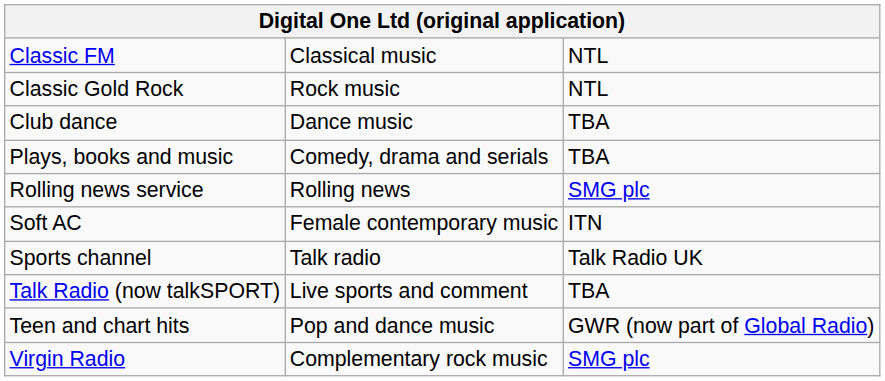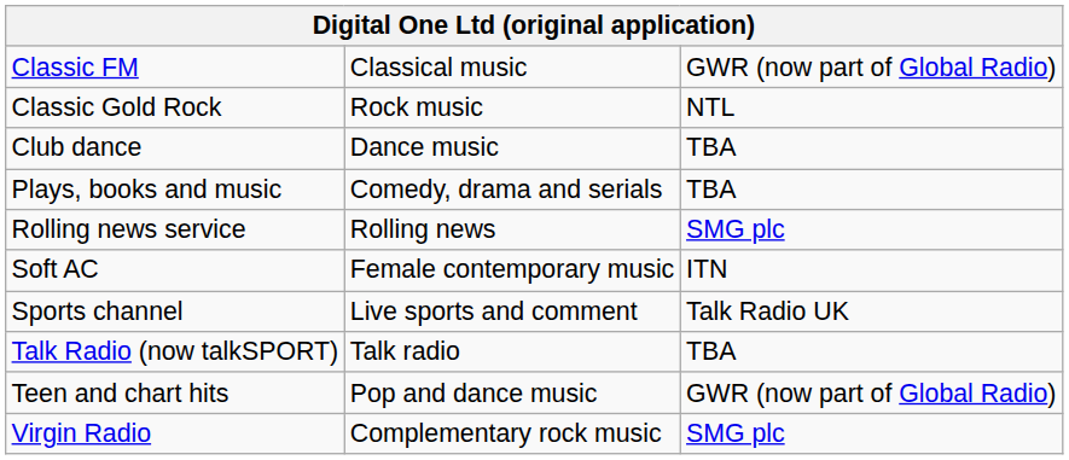 <table class="wikitable">
 <tr>
 <th colspan="3">Digital One Ltd (original application)</th>
 </tr>
 <tr>
 <td><a href='#'>Classic FM</a></td>
 <td>Classical music</td>
-<td>NTL</td>
+<td>GWR (now part of <a href='#'>Global Radio</a>)</td>
 </tr>
 <tr>
 <td>Classic Gold Rock</td>
 <td>Rock music</td>
 <td>NTL</td>
 </tr>
 <tr>
 <td>Club dance</td>
 <td>Dance music</td>
 <td>TBA</td>
 </tr>
 <tr>
 <td>Plays, books and music</td>
 <td>Comedy, drama and serials</td>
 <td>TBA</td>
 </tr>
 <tr>
 <td>Rolling news service</td>
 <td>Rolling news</td>
 <td><a href='#'>SMG plc</a></td>
 </tr>
 <tr>
 <td>Soft AC</td>
 <td>Female contemporary music</td>
 <td>ITN</td>
 </tr>
 <tr>
 <td>Sports channel</td>
-<td>Talk radio</td>
+<td>Live sports and comment</td>
 <td>Talk Radio UK</td>
 </tr>
 <tr>
 <td><a href='#'>Talk Radio</a> (now talkSPORT)</td>
-<td>Live sports and comment</td>
+<td>Talk radio</td>
 <td>TBA</td>
 </tr>
 <tr>
 <td>Teen and chart hits</td>
 <td>Pop and dance music</td>
 <td>GWR (now part of <a href='#'>Global Radio</a>)</td>
 </tr>
 <tr>
 <td><a href='#'>Virgin Radio</a></td>
 <td>Complementary rock music</td>
 <td><a href='#'>SMG plc</a></td>
 </tr>
 </table>
